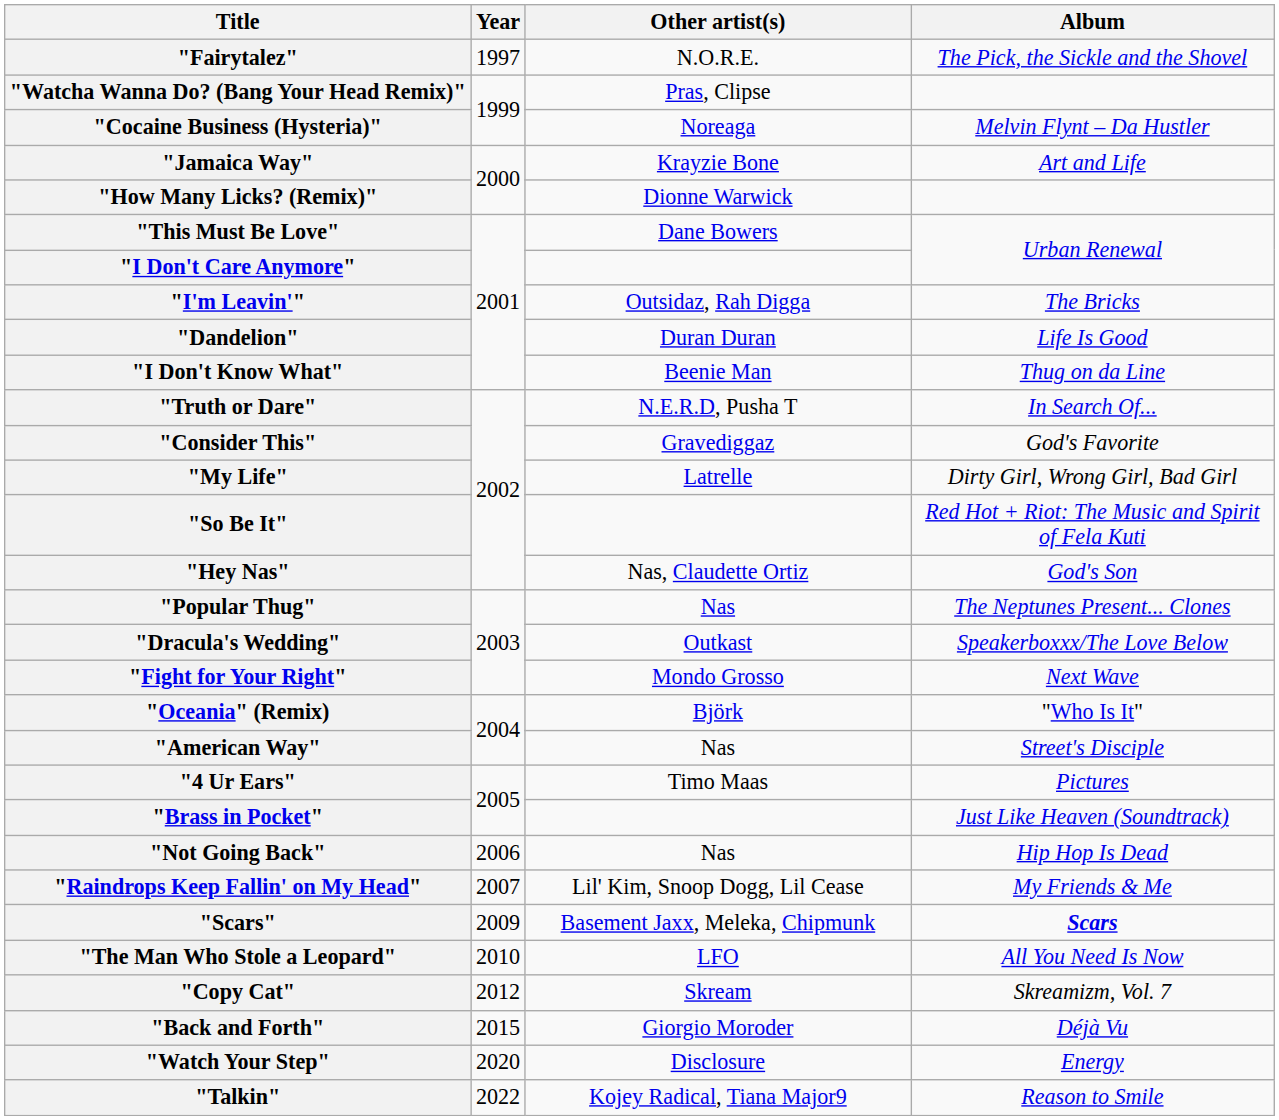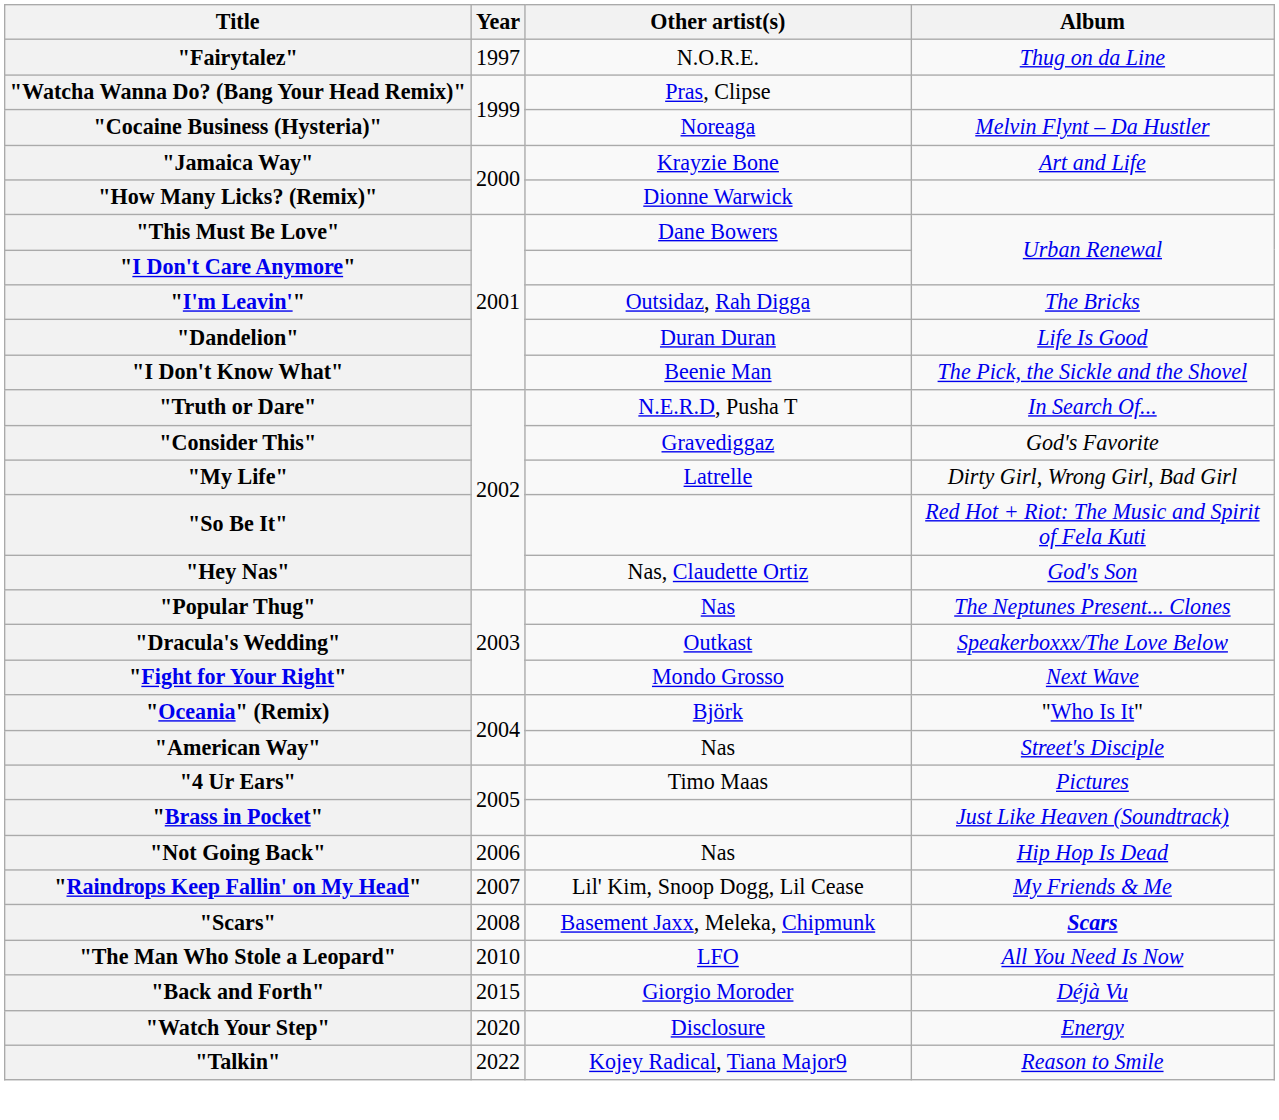 <table class="wikitable plainrowheaders" style="text-align:center;">
 <tr>
 <th scope="col">Title</th>
 <th scope="col">Year</th>
 <th scope="col" style="width:17em;">Other artist(s)</th>
 <th scope="col" style="width:16em;">Album</th>
 </tr>
 <tr>
 <th scope="row">"Fairytalez"</th>
 <td>1997</td>
 <td>N.O.R.E.</td>
-<td><em><a href='#'>The Pick, the Sickle and the Shovel</a></em></td>
+<td><em><a href='#'>Thug on da Line</a></em></td>
 </tr>
 <tr>
 <th>"Watcha Wanna Do? (Bang Your Head Remix)"</th>
 <td rowspan="2">1999</td>
 <td><a href='#'>Pras</a>, Clipse</td>
 <td></td>
 </tr>
 <tr>
 <th scope="row">"Cocaine Business (Hysteria)"</th>
 <td><a href='#'>Noreaga</a></td>
 <td><em><a href='#'>Melvin Flynt – Da Hustler</a></em></td>
 </tr>
 <tr>
 <th scope="row">"Jamaica Way"</th>
 <td rowspan="2">2000</td>
 <td><a href='#'>Krayzie Bone</a></td>
 <td><em><a href='#'>Art and Life</a></em></td>
 </tr>
 <tr>
 <th>"How Many Licks? (Remix)"</th>
 <td><a href='#'>Dionne Warwick</a></td>
 <td></td>
 </tr>
 <tr>
 <th scope="row">"This Must Be Love"</th>
 <td rowspan="5">2001</td>
 <td><a href='#'>Dane Bowers</a></td>
 <td rowspan="2"><em><a href='#'>Urban Renewal</a></em></td>
 </tr>
 <tr>
 <th scope="row">"<a href='#'>I Don't Care Anymore</a>"</th>
 <td></td>
 </tr>
 <tr>
 <th scope="row">"<a href='#'>I'm Leavin'</a>"</th>
 <td><a href='#'>Outsidaz</a>, <a href='#'>Rah Digga</a></td>
 <td><em><a href='#'>The Bricks</a></em></td>
 </tr>
 <tr>
 <th scope="row">"Dandelion"</th>
 <td><a href='#'>Duran Duran</a></td>
 <td><em><a href='#'>Life Is Good</a></em></td>
 </tr>
 <tr>
 <th scope="row">"I Don't Know What"</th>
 <td><a href='#'>Beenie Man</a></td>
-<td><em><a href='#'>Thug on da Line</a></em></td>
+<td><em><a href='#'>The Pick, the Sickle and the Shovel</a></em></td>
 </tr>
 <tr>
 <th scope="row">"Truth or Dare"</th>
 <td rowspan="5">2002</td>
 <td><a href='#'>N.E.R.D</a>, Pusha T</td>
 <td><em><a href='#'>In Search Of...</a></em></td>
 </tr>
 <tr>
 <th scope="row">"Consider This"</th>
 <td><a href='#'>Gravediggaz</a></td>
 <td><em>God's Favorite</em></td>
 </tr>
 <tr>
 <th scope="row">"My Life"</th>
 <td><a href='#'>Latrelle</a></td>
 <td><em>Dirty Girl, Wrong Girl, Bad Girl</em></td>
 </tr>
 <tr>
 <th scope="row">"So Be It"</th>
 <td></td>
 <td><em><a href='#'>Red Hot + Riot: The Music and Spirit of Fela Kuti</a></em></td>
 </tr>
 <tr>
 <th scope="row">"Hey Nas"</th>
 <td>Nas, <a href='#'>Claudette Ortiz</a></td>
 <td><em><a href='#'>God's Son</a></em></td>
 </tr>
 <tr>
 <th scope="row">"Popular Thug"</th>
 <td rowspan="3">2003</td>
 <td><a href='#'>Nas</a></td>
 <td><em><a href='#'>The Neptunes Present... Clones</a></em></td>
 </tr>
 <tr>
 <th scope="row">"Dracula's Wedding"</th>
 <td><a href='#'>Outkast</a></td>
 <td><em><a href='#'>Speakerboxxx/The Love Below</a></em></td>
 </tr>
 <tr>
 <th scope="row">"<a href='#'>Fight for Your Right</a>"</th>
 <td><a href='#'>Mondo Grosso</a></td>
 <td><em><a href='#'>Next Wave</a></em></td>
 </tr>
 <tr>
 <th scope="row">"<a href='#'>Oceania</a>" (Remix)</th>
 <td rowspan="2">2004</td>
 <td><a href='#'>Björk</a></td>
 <td>"<a href='#'>Who Is It</a>" </td>
 </tr>
 <tr>
 <th scope="row">"American Way"</th>
 <td>Nas</td>
 <td><em><a href='#'>Street's Disciple</a></em></td>
 </tr>
 <tr>
 <th scope="row">"4 Ur Ears"</th>
 <td rowspan="2">2005</td>
 <td>Timo Maas</td>
 <td><em><a href='#'>Pictures</a></em></td>
 </tr>
 <tr>
 <th scope="row">"<a href='#'>Brass in Pocket</a>"</th>
 <td></td>
 <td><em><a href='#'>Just Like Heaven (Soundtrack)</a></em></td>
 </tr>
 <tr>
 <th scope="row">"Not Going Back"</th>
 <td>2006</td>
 <td>Nas</td>
 <td><em><a href='#'>Hip Hop Is Dead</a></em></td>
 </tr>
 <tr>
 <th scope="row">"<a href='#'>Raindrops Keep Fallin' on My Head</a>"</th>
 <td>2007</td>
 <td>Lil' Kim, Snoop Dogg, Lil Cease</td>
 <td><em><a href='#'>My Friends & Me</a></em></td>
 </tr>
 <tr>
 <th scope="row">"Scars"</th>
-<td>2009</td>
+<td>2008</td>
 <td><a href='#'>Basement Jaxx</a>, Meleka, <a href='#'>Chipmunk</a></td>
 <td><strong><em><a href='#'>Scars</a></em></strong></td>
 </tr>
 <tr>
 <th scope="row">"The Man Who Stole a Leopard"</th>
 <td>2010</td>
 <td><a href='#'>LFO</a></td>
 <td><em><a href='#'>All You Need Is Now</a></em></td>
-</tr>
-<tr>
-<th scope="row">"Copy Cat"</th>
-<td>2012</td>
-<td><a href='#'>Skream</a></td>
-<td><em>Skreamizm, Vol. 7</em></td>
 </tr>
 <tr>
 <th scope="row">"Back and Forth"</th>
 <td>2015</td>
 <td><a href='#'>Giorgio Moroder</a></td>
 <td><em><a href='#'>Déjà Vu</a></em></td>
 </tr>
 <tr>
 <th scope="row">"Watch Your Step"</th>
 <td>2020</td>
 <td><a href='#'>Disclosure</a></td>
 <td><em><a href='#'>Energy</a></em></td>
 </tr>
 <tr>
 <th scope="row">"Talkin"</th>
 <td>2022</td>
 <td><a href='#'>Kojey Radical</a>, <a href='#'>Tiana Major9</a></td>
 <td><em><a href='#'>Reason to Smile</a></em></td>
 </tr>
 </table>
